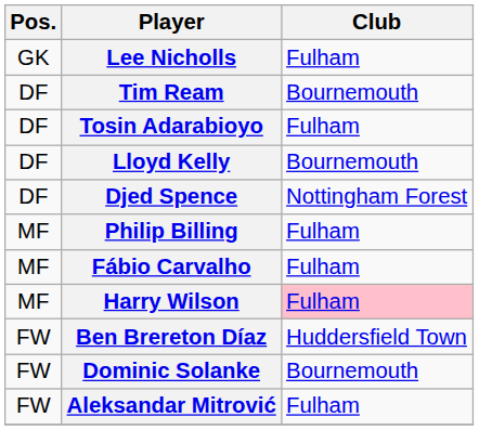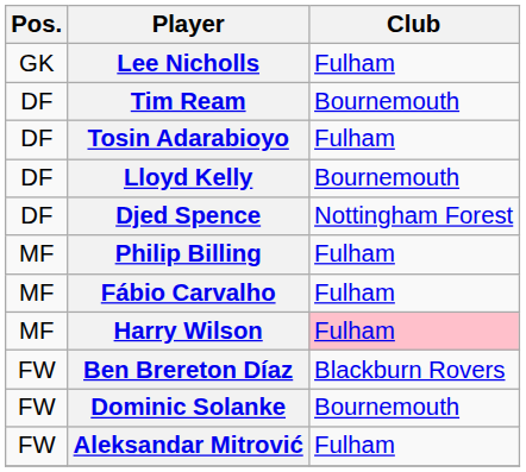 <table class="wikitable plainrowheaders" style="text-align: left">
 <tr>
 <th scope="col">Pos.</th>
 <th scope="col">Player</th>
 <th scope="col">Club</th>
 </tr>
 <tr>
 <td style="text-align:center">GK</td>
 <th scope="row"> <a href='#'>Lee Nicholls</a></th>
 <td><a href='#'>Fulham</a></td>
 </tr>
 <tr>
 <td style="text-align:center">DF</td>
 <th scope="row"> <a href='#'>Tim Ream</a></th>
 <td><a href='#'>Bournemouth</a></td>
 </tr>
 <tr>
 <td style="text-align:center">DF</td>
 <th scope="row"> <a href='#'>Tosin Adarabioyo</a></th>
 <td><a href='#'>Fulham</a></td>
 </tr>
 <tr>
 <td style="text-align:center">DF</td>
 <th scope="row"> <a href='#'>Lloyd Kelly</a></th>
 <td><a href='#'>Bournemouth</a></td>
 </tr>
 <tr>
 <td style="text-align:center">DF</td>
 <th scope="row"> <a href='#'>Djed Spence</a></th>
 <td><a href='#'>Nottingham Forest</a></td>
 </tr>
 <tr>
 <td style="text-align:center">MF</td>
 <th scope="row"> <a href='#'>Philip Billing</a></th>
 <td><a href='#'>Fulham</a></td>
 </tr>
 <tr>
 <td style="text-align:center">MF</td>
 <th scope="row"> <a href='#'>Fábio Carvalho</a></th>
 <td><a href='#'>Fulham</a></td>
 </tr>
 <tr>
 <td style="text-align:center">MF</td>
 <th scope="row"> <a href='#'>Harry Wilson</a></th>
 <td style="background: pink;"><a href='#'>Fulham</a></td>
 </tr>
 <tr>
 <td style="text-align:center">FW</td>
 <th scope="row"> <a href='#'>Ben Brereton Díaz</a></th>
-<td><a href='#'>Huddersfield Town</a></td>
+<td><a href='#'>Blackburn Rovers</a></td>
 </tr>
 <tr>
 <td style="text-align:center">FW</td>
 <th scope="row"> <a href='#'>Dominic Solanke</a></th>
 <td><a href='#'>Bournemouth</a></td>
 </tr>
 <tr>
 <td style="text-align:center">FW</td>
 <th scope="row"> <a href='#'>Aleksandar Mitrović</a></th>
 <td><a href='#'>Fulham</a></td>
 </tr>
 <tr>
 </tr>
 </table>
